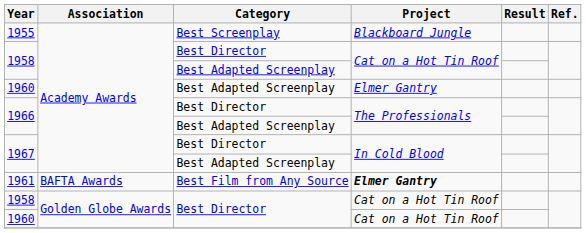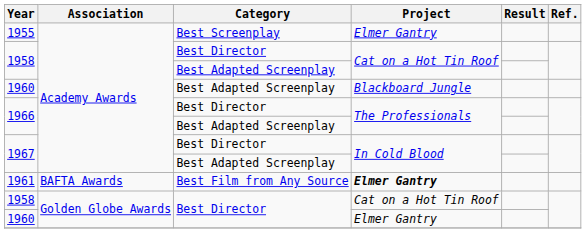 <table class="wikitable">
 <tr>
 <th>Year</th>
 <th>Association</th>
 <th>Category</th>
 <th>Project</th>
 <th>Result</th>
 <th>Ref.</th>
 </tr>
 <tr>
 <td><a href='#'>1955</a></td>
 <td rowspan=8><a href='#'>Academy Awards</a></td>
 <td><a href='#'>Best Screenplay</a></td>
-<td><em><a href='#'>Blackboard Jungle</a></em></td>
+<td><em><a href='#'>Elmer Gantry</a></em></td>
 <td></td>
 <td></td>
 </tr>
 <tr>
 <td rowspan=2><a href='#'>1958</a></td>
 <td><a href='#'>Best Director</a></td>
 <td rowspan=2><em><a href='#'>Cat on a Hot Tin Roof</a></em></td>
 <td></td>
 <td rowspan=2></td>
 </tr>
 <tr>
 <td><a href='#'>Best Adapted Screenplay</a></td>
 <td></td>
 </tr>
 <tr>
 <td><a href='#'>1960</a></td>
 <td>Best Adapted Screenplay</td>
-<td><em><a href='#'>Elmer Gantry</a></em></td>
+<td><em><a href='#'>Blackboard Jungle</a></em></td>
 <td></td>
 <td></td>
 </tr>
 <tr>
 <td rowspan=2><a href='#'>1966</a></td>
 <td>Best Director</td>
 <td rowspan=2><em><a href='#'>The Professionals</a></em></td>
 <td></td>
 <td rowspan=2></td>
 </tr>
 <tr>
 <td>Best Adapted Screenplay</td>
 <td></td>
 </tr>
 <tr>
 <td rowspan=2><a href='#'>1967</a></td>
 <td>Best Director</td>
 <td rowspan=2><em><a href='#'>In Cold Blood</a></em></td>
 <td></td>
 <td rowspan=2></td>
 </tr>
 <tr>
 <td>Best Adapted Screenplay</td>
 <td></td>
 </tr>
 <tr>
 <td><a href='#'>1961</a></td>
 <td><a href='#'>BAFTA Awards</a></td>
 <td><a href='#'>Best Film from Any Source</a></td>
 <td><strong><em>Elmer Gantry</em></strong></td>
 <td></td>
 <td></td>
 </tr>
 <tr>
 <td><a href='#'>1958</a></td>
 <td rowspan=2><a href='#'>Golden Globe Awards</a></td>
 <td rowspan=2><a href='#'>Best Director</a></td>
 <td><em>Cat on a Hot Tin Roof</em></td>
 <td></td>
 <td rowspan=2></td>
 </tr>
 <tr>
 <td><a href='#'>1960</a></td>
-<td><em>Cat on a Hot Tin Roof</em></td>
+<td><em>Elmer Gantry</em></td>
 <td></td>
 </tr>
 <tr>
 </tr>
 </table>
